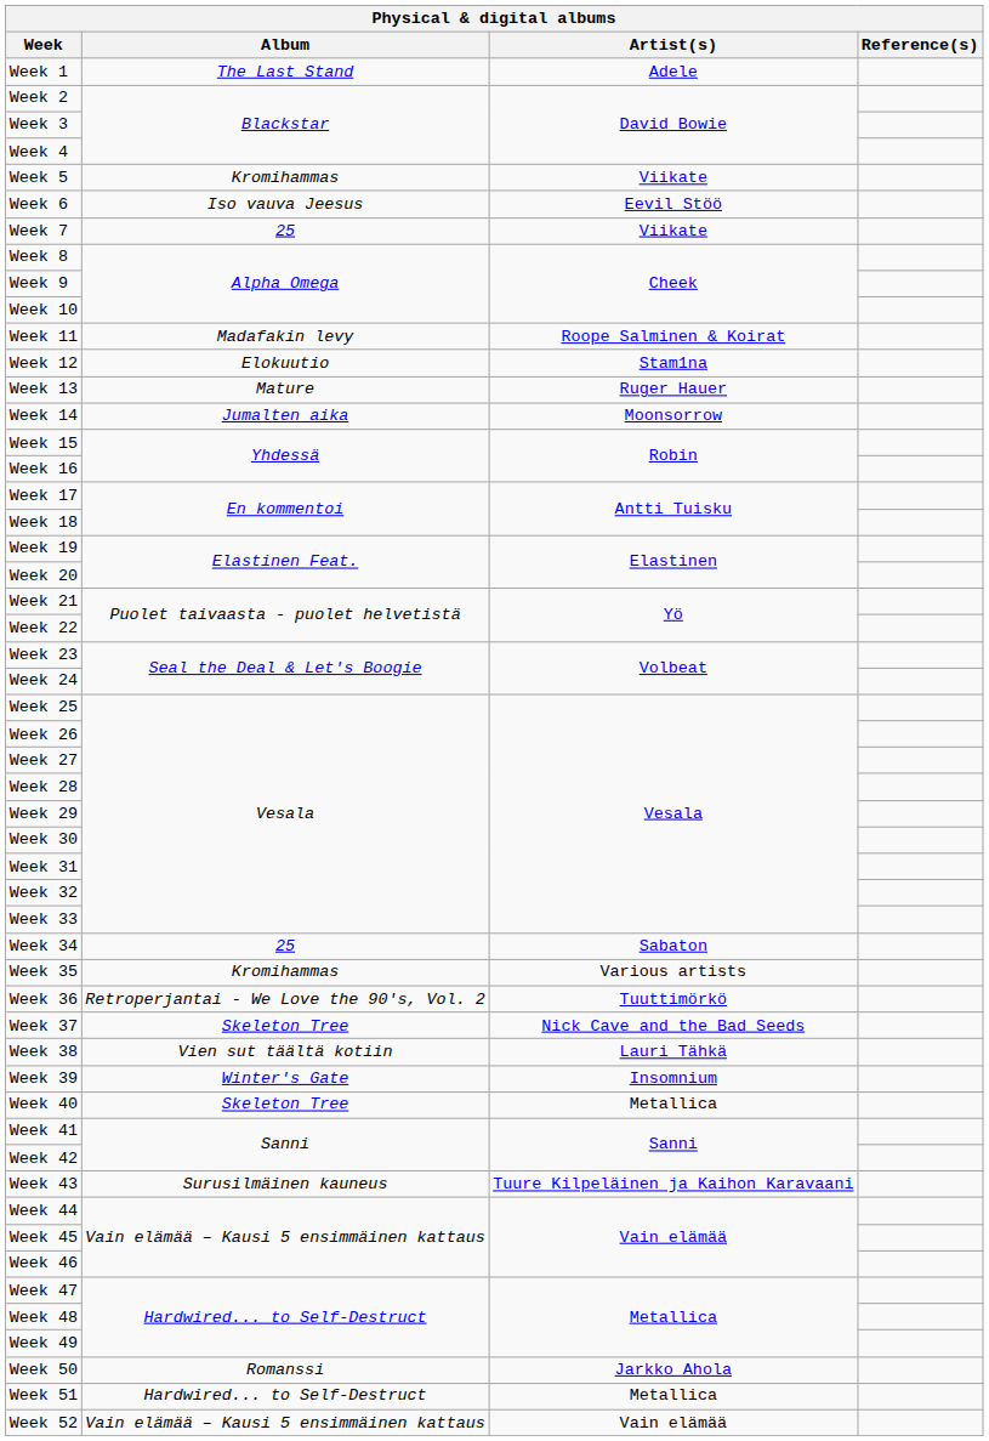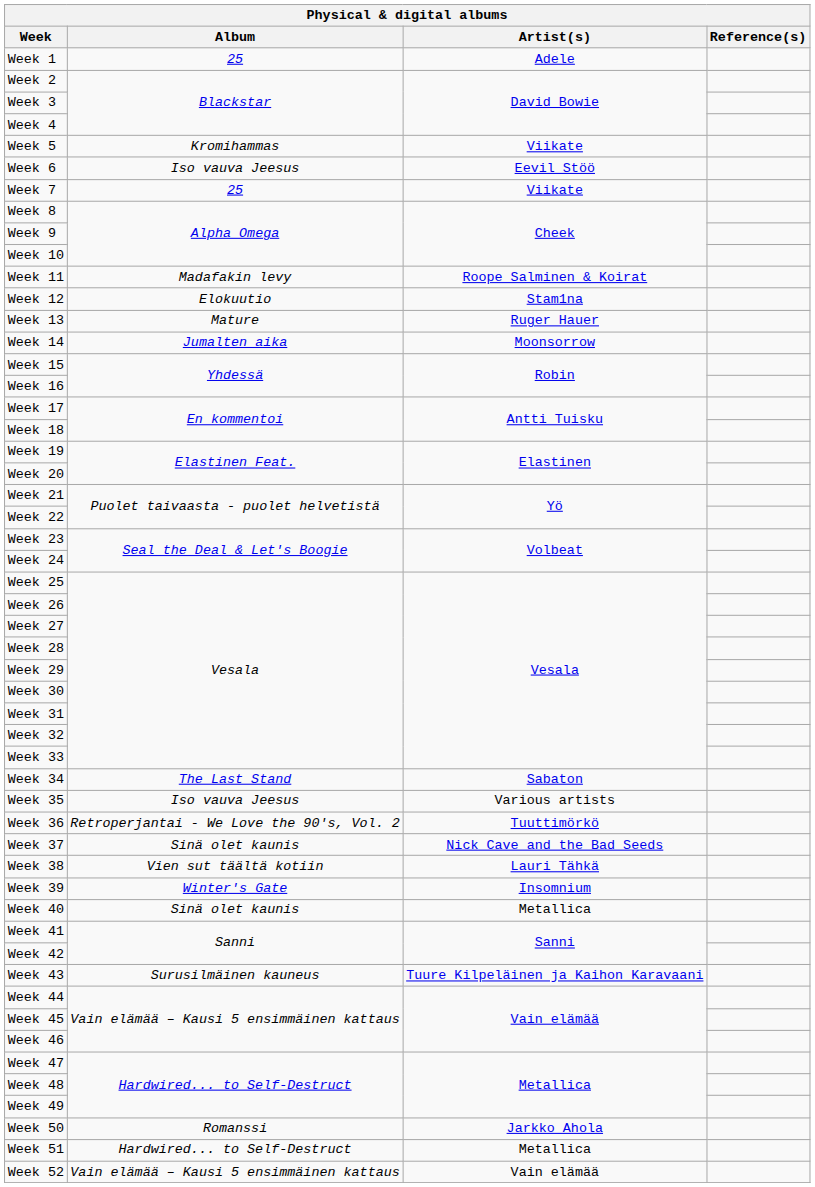 <table class="wikitable">
 <tr>
 <th colspan="4">Physical & digital albums</th>
 </tr>
 <tr>
 <th>Week</th>
 <th>Album</th>
 <th>Artist(s)</th>
 <th>Reference(s)</th>
 </tr>
 <tr>
 <td>Week 1</td>
-<td style="text-align: center;"><em><a href='#'>The Last Stand</a></em></td>
+<td style="text-align: center;"><em><a href='#'>25</a></em></td>
 <td style="text-align: center;"><a href='#'>Adele</a></td>
 <td style="text-align: center;"></td>
 </tr>
 <tr>
 <td>Week 2</td>
 <td style="text-align: center;" rowspan="3"><em><a href='#'>Blackstar</a></em></td>
 <td style="text-align: center;" rowspan="3"><a href='#'>David Bowie</a></td>
 <td style="text-align: center;"></td>
 </tr>
 <tr>
 <td>Week 3</td>
 <td style="text-align: center;"></td>
 </tr>
 <tr>
 <td>Week 4</td>
 <td style="text-align: center;"></td>
 </tr>
 <tr>
 <td>Week 5</td>
 <td style="text-align: center;"><em>Kromihammas</em></td>
 <td style="text-align: center;"><a href='#'>Viikate</a></td>
 <td style="text-align: center;"></td>
 </tr>
 <tr>
 <td>Week 6</td>
 <td style="text-align: center;"><em>Iso vauva Jeesus</em></td>
 <td style="text-align: center;"><a href='#'>Eevil Stöö</a></td>
 <td style="text-align: center;"></td>
 </tr>
 <tr>
 <td>Week 7</td>
 <td style="text-align: center;"><em><a href='#'>25</a></em></td>
 <td style="text-align: center;"><a href='#'>Viikate</a></td>
 <td style="text-align: center;"></td>
 </tr>
 <tr>
 <td>Week 8</td>
 <td style="text-align: center;" rowspan="3"><em><a href='#'>Alpha Omega</a></em></td>
 <td style="text-align: center;" rowspan="3"><a href='#'>Cheek</a></td>
 <td style="text-align: center;"></td>
 </tr>
 <tr>
 <td>Week 9</td>
 <td style="text-align: center;"></td>
 </tr>
 <tr>
 <td>Week 10</td>
 <td style="text-align: center;"></td>
 </tr>
 <tr>
 <td>Week 11</td>
 <td style="text-align: center;"><em>Madafakin levy</em></td>
 <td style="text-align: center;"><a href='#'>Roope Salminen & Koirat</a></td>
 <td style="text-align: center;"></td>
 </tr>
 <tr>
 <td>Week 12</td>
 <td style="text-align: center;"><em>Elokuutio</em></td>
 <td style="text-align: center;"><a href='#'>Stam1na</a></td>
 <td style="text-align: center;"></td>
 </tr>
 <tr>
 <td>Week 13</td>
 <td style="text-align: center;"><em>Mature</em></td>
 <td style="text-align: center;"><a href='#'>Ruger Hauer</a></td>
 <td style="text-align: center;"></td>
 </tr>
 <tr>
 <td>Week 14</td>
 <td style="text-align: center;"><em><a href='#'>Jumalten aika</a></em></td>
 <td style="text-align: center;"><a href='#'>Moonsorrow</a></td>
 <td style="text-align: center;"></td>
 </tr>
 <tr>
 <td>Week 15</td>
 <td style="text-align: center;" rowspan="2"><em><a href='#'>Yhdessä</a></em></td>
 <td style="text-align: center;" rowspan="2"><a href='#'>Robin</a></td>
 <td style="text-align: center;"></td>
 </tr>
 <tr>
 <td>Week 16</td>
 <td style="text-align: center;"></td>
 </tr>
 <tr>
 <td>Week 17</td>
 <td style="text-align: center;" rowspan="2"><em><a href='#'>En kommentoi</a></em></td>
 <td style="text-align: center;" rowspan="2"><a href='#'>Antti Tuisku</a></td>
 <td style="text-align: center;"></td>
 </tr>
 <tr>
 <td>Week 18</td>
 <td style="text-align: center;"></td>
 </tr>
 <tr>
 <td>Week 19</td>
 <td style="text-align: center;" rowspan="2"><em><a href='#'>Elastinen Feat.</a></em></td>
 <td style="text-align: center;" rowspan="2"><a href='#'>Elastinen</a></td>
 <td style="text-align: center;"></td>
 </tr>
 <tr>
 <td>Week 20</td>
 <td style="text-align: center;"></td>
 </tr>
 <tr>
 <td>Week 21</td>
 <td style="text-align: center;" rowspan="2"><em>Puolet taivaasta - puolet helvetistä</em></td>
 <td style="text-align: center;" rowspan="2"><a href='#'>Yö</a></td>
 <td style="text-align: center;"></td>
 </tr>
 <tr>
 <td>Week 22</td>
 <td style="text-align: center;"></td>
 </tr>
 <tr>
 <td>Week 23</td>
 <td style="text-align: center;" rowspan="2"><em><a href='#'>Seal the Deal & Let's Boogie</a></em></td>
 <td style="text-align: center;" rowspan="2"><a href='#'>Volbeat</a></td>
 <td style="text-align: center;"></td>
 </tr>
 <tr>
 <td>Week 24</td>
 <td style="text-align: center;"></td>
 </tr>
 <tr>
 <td>Week 25</td>
 <td style="text-align: center;" rowspan="9"><em>Vesala</em></td>
 <td style="text-align: center;" rowspan="9"><a href='#'>Vesala</a></td>
 <td style="text-align: center;"></td>
 </tr>
 <tr>
 <td>Week 26</td>
 <td style="text-align: center;"></td>
 </tr>
 <tr>
 <td>Week 27</td>
 <td style="text-align: center;"></td>
 </tr>
 <tr>
 <td>Week 28</td>
 <td style="text-align: center;"></td>
 </tr>
 <tr>
 <td>Week 29</td>
 <td style="text-align: center;"></td>
 </tr>
 <tr>
 <td>Week 30</td>
 <td style="text-align: center;"></td>
 </tr>
 <tr>
 <td>Week 31</td>
 <td style="text-align: center;"></td>
 </tr>
 <tr>
 <td>Week 32</td>
 <td style="text-align: center;"></td>
 </tr>
 <tr>
 <td>Week 33</td>
 <td style="text-align: center;"></td>
 </tr>
 <tr>
 <td>Week 34</td>
-<td style="text-align: center;"><em><a href='#'>25</a></em></td>
+<td style="text-align: center;"><em><a href='#'>The Last Stand</a></em></td>
 <td style="text-align: center;"><a href='#'>Sabaton</a></td>
 <td style="text-align: center;"></td>
 </tr>
 <tr>
 <td>Week 35</td>
-<td style="text-align: center;"><em>Kromihammas</em></td>
+<td style="text-align: center;"><em>Iso vauva Jeesus</em></td>
 <td style="text-align: center;">Various artists</td>
 <td style="text-align: center;"></td>
 </tr>
 <tr>
 <td>Week 36</td>
 <td style="text-align: center;"><em>Retroperjantai - We Love the 90's, Vol. 2</em></td>
 <td style="text-align: center;"><a href='#'>Tuuttimörkö</a></td>
 <td style="text-align: center;"></td>
 </tr>
 <tr>
 <td>Week 37</td>
-<td style="text-align: center;"><em><a href='#'>Skeleton Tree</a></em></td>
+<td style="text-align: center;"><em>Sinä olet kaunis</em></td>
 <td style="text-align: center;"><a href='#'>Nick Cave and the Bad Seeds</a></td>
 <td style="text-align: center;"></td>
 </tr>
 <tr>
 <td>Week 38</td>
 <td style="text-align: center;"><em>Vien sut täältä kotiin</em></td>
 <td style="text-align: center;"><a href='#'>Lauri Tähkä</a></td>
 <td style="text-align: center;"></td>
 </tr>
 <tr>
 <td>Week 39</td>
 <td style="text-align: center;"><em><a href='#'>Winter's Gate</a></em></td>
 <td style="text-align: center;"><a href='#'>Insomnium</a></td>
 <td style="text-align: center;"></td>
 </tr>
 <tr>
 <td>Week 40</td>
-<td style="text-align: center;"><em><a href='#'>Skeleton Tree</a></em></td>
+<td style="text-align: center;"><em>Sinä olet kaunis</em></td>
 <td style="text-align: center;">Metallica</td>
 <td style="text-align: center;"></td>
 </tr>
 <tr>
 <td>Week 41</td>
 <td style="text-align: center;" rowspan="2"><em>Sanni</em></td>
 <td style="text-align: center;" rowspan="2"><a href='#'>Sanni</a></td>
 <td style="text-align: center;"></td>
 </tr>
 <tr>
 <td>Week 42</td>
 <td style="text-align: center;"></td>
 </tr>
 <tr>
 <td>Week 43</td>
 <td style="text-align: center;"><em>Surusilmäinen kauneus</em></td>
 <td style="text-align: center;"><a href='#'>Tuure Kilpeläinen ja Kaihon Karavaani</a></td>
 <td style="text-align: center;"></td>
 </tr>
 <tr>
 <td>Week 44</td>
 <td style="text-align: center;" rowspan="3"><em>Vain elämää – Kausi 5 ensimmäinen kattaus</em></td>
 <td style="text-align: center;" rowspan="3"><a href='#'>Vain elämää</a></td>
 <td style="text-align: center;"></td>
 </tr>
 <tr>
 <td>Week 45</td>
 <td style="text-align: center;"></td>
 </tr>
 <tr>
 <td>Week 46</td>
 <td style="text-align: center;"></td>
 </tr>
 <tr>
 <td>Week 47</td>
 <td style="text-align: center;" rowspan="3"><em><a href='#'>Hardwired... to Self-Destruct</a></em></td>
 <td style="text-align: center;" rowspan="3"><a href='#'>Metallica</a></td>
 <td style="text-align: center;"></td>
 </tr>
 <tr>
 <td>Week 48</td>
 <td style="text-align: center;"></td>
 </tr>
 <tr>
 <td>Week 49</td>
 <td style="text-align: center;"></td>
 </tr>
 <tr>
 <td>Week 50</td>
 <td style="text-align: center;"><em>Romanssi</em></td>
 <td style="text-align: center;"><a href='#'>Jarkko Ahola</a></td>
 <td style="text-align: center;"></td>
 </tr>
 <tr>
 <td>Week 51</td>
 <td style="text-align: center;"><em>Hardwired... to Self-Destruct</em></td>
 <td style="text-align: center;">Metallica</td>
 <td style="text-align: center;"></td>
 </tr>
 <tr>
 <td>Week 52</td>
 <td style="text-align: center;"><em>Vain elämää – Kausi 5 ensimmäinen kattaus</em></td>
 <td style="text-align: center;">Vain elämää</td>
 <td style="text-align: center;"></td>
 </tr>
 <tr>
 </tr>
 </table>
